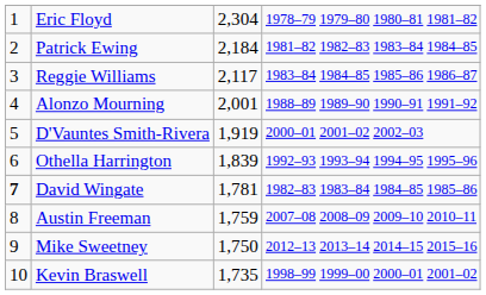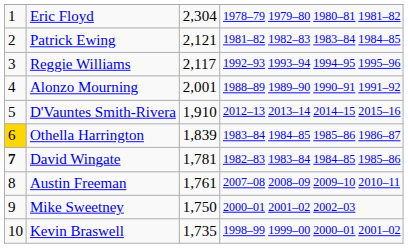 <table class="wikitable">
 <tr>
 </tr>
 <tr>
 <td>1</td>
 <td><a href='#'>Eric Floyd</a></td>
 <td>2,304</td>
 <td style="font-size:80%;"><a href='#'>1978–79</a> <a href='#'>1979–80</a> <a href='#'>1980–81</a> <a href='#'>1981–82</a></td>
 </tr>
 <tr>
 <td>2</td>
 <td><a href='#'>Patrick Ewing</a></td>
-<td>2,184</td>
+<td>2,121</td>
 <td style="font-size:80%;"><a href='#'>1981–82</a> <a href='#'>1982–83</a> <a href='#'>1983–84</a> <a href='#'>1984–85</a></td>
 </tr>
 <tr>
 <td>3</td>
 <td><a href='#'>Reggie Williams</a></td>
 <td>2,117</td>
-<td style="font-size:80%;"><a href='#'>1983–84</a> <a href='#'>1984–85</a> <a href='#'>1985–86</a> <a href='#'>1986–87</a></td>
+<td style="font-size:80%;"><a href='#'>1992–93</a> <a href='#'>1993–94</a> <a href='#'>1994–95</a> <a href='#'>1995–96</a></td>
 </tr>
 <tr>
 <td>4</td>
 <td><a href='#'>Alonzo Mourning</a></td>
 <td>2,001</td>
 <td style="font-size:80%;"><a href='#'>1988–89</a> <a href='#'>1989–90</a> <a href='#'>1990–91</a> <a href='#'>1991–92</a></td>
 </tr>
 <tr>
 <td>5</td>
 <td><a href='#'>D'Vauntes Smith-Rivera</a></td>
-<td>1,919</td>
-<td style="font-size:80%;"><a href='#'>2000–01</a> <a href='#'>2001–02</a> <a href='#'>2002–03</a></td>
+<td>1,910</td>
+<td style="font-size:80%;"><a href='#'>2012–13</a> <a href='#'>2013–14</a> <a href='#'>2014–15</a> <a href='#'>2015–16</a></td>
 </tr>
 <tr>
-<td>6</td>
+<td style="background: gold;">6</td>
 <td><a href='#'>Othella Harrington</a></td>
 <td>1,839</td>
-<td style="font-size:80%;"><a href='#'>1992–93</a> <a href='#'>1993–94</a> <a href='#'>1994–95</a> <a href='#'>1995–96</a></td>
+<td style="font-size:80%;"><a href='#'>1983–84</a> <a href='#'>1984–85</a> <a href='#'>1985–86</a> <a href='#'>1986–87</a></td>
 </tr>
 <tr>
 <td><strong>7</strong></td>
 <td><a href='#'>David Wingate</a></td>
 <td>1,781</td>
 <td style="font-size:80%;"><a href='#'>1982–83</a> <a href='#'>1983–84</a> <a href='#'>1984–85</a> <a href='#'>1985–86</a></td>
 </tr>
 <tr>
 <td>8</td>
 <td><a href='#'>Austin Freeman</a></td>
-<td>1,759</td>
+<td>1,761</td>
 <td style="font-size:80%;"><a href='#'>2007–08</a> <a href='#'>2008–09</a> <a href='#'>2009–10</a> <a href='#'>2010–11</a></td>
 </tr>
 <tr>
 <td>9</td>
 <td><a href='#'>Mike Sweetney</a></td>
 <td>1,750</td>
-<td style="font-size:80%;"><a href='#'>2012–13</a> <a href='#'>2013–14</a> <a href='#'>2014–15</a> <a href='#'>2015–16</a></td>
+<td style="font-size:80%;"><a href='#'>2000–01</a> <a href='#'>2001–02</a> <a href='#'>2002–03</a></td>
 </tr>
 <tr>
 <td>10</td>
 <td><a href='#'>Kevin Braswell</a></td>
 <td>1,735</td>
 <td style="font-size:80%;"><a href='#'>1998–99</a> <a href='#'>1999–00</a> <a href='#'>2000–01</a> <a href='#'>2001–02</a></td>
 </tr>
 </table>
